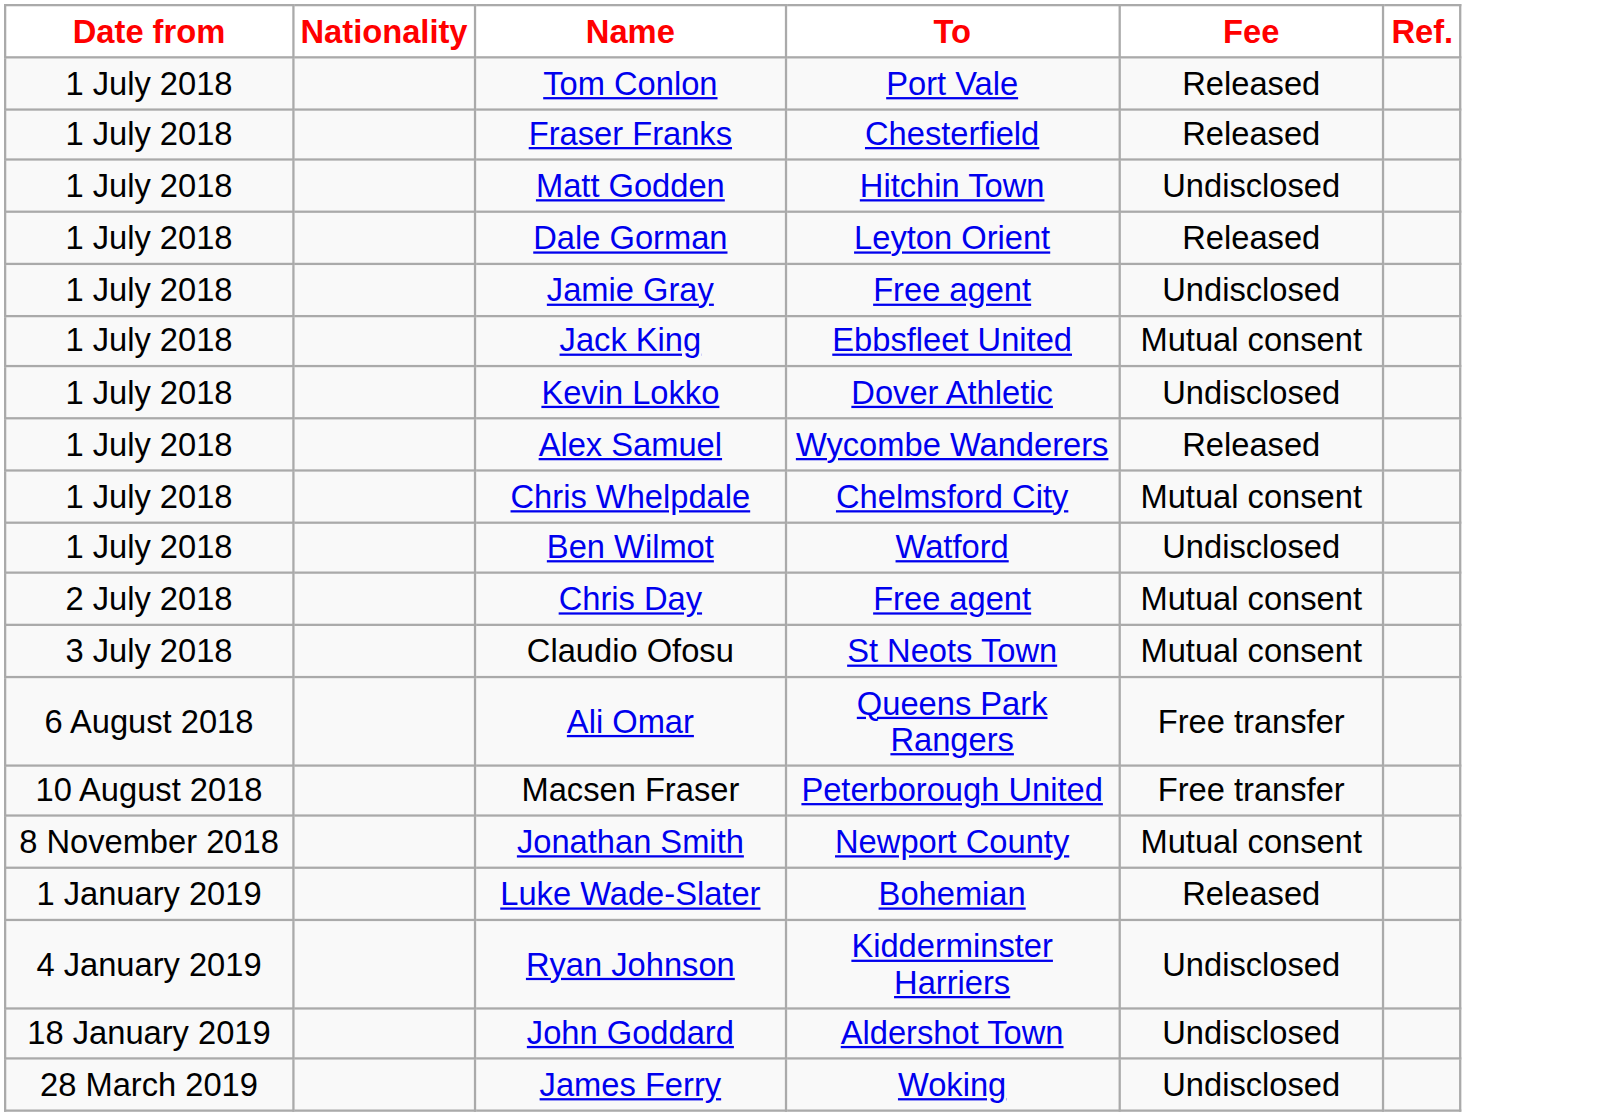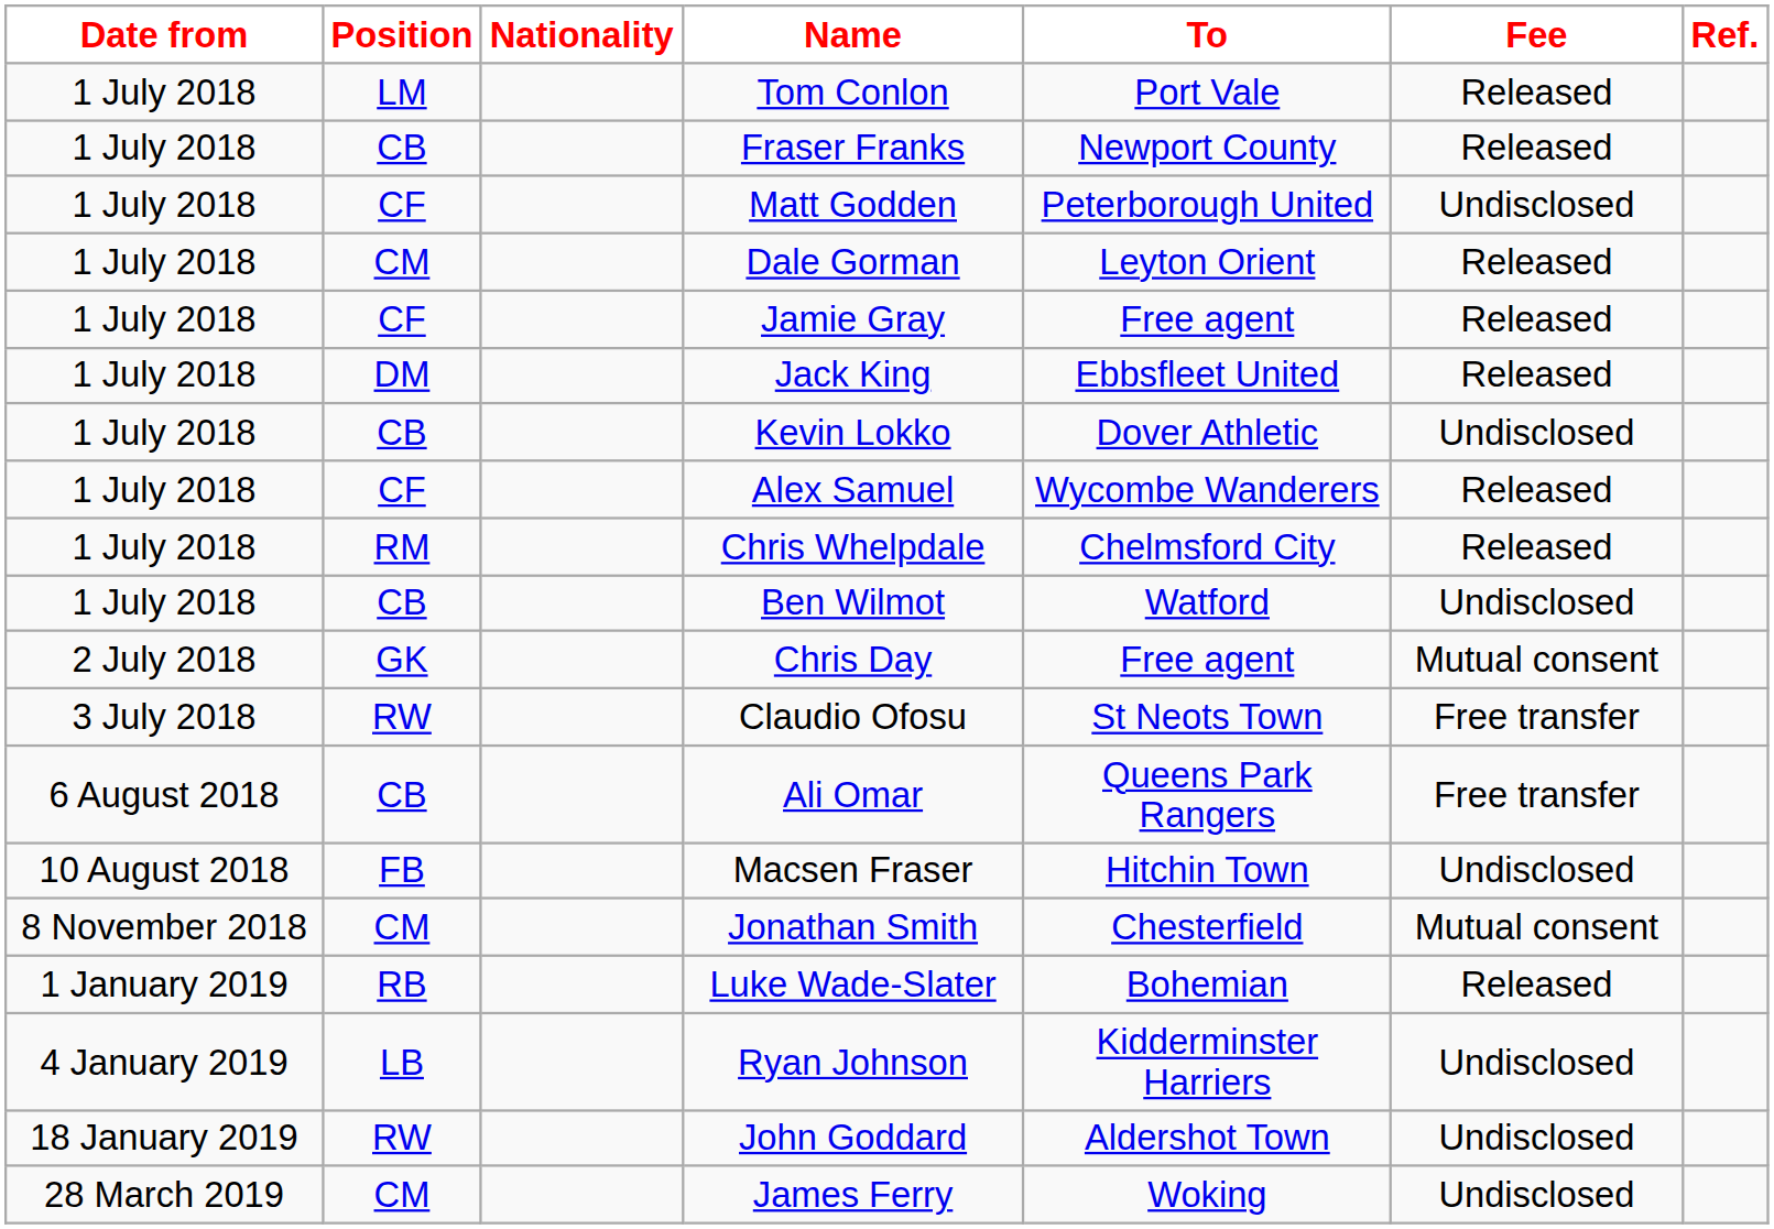 <table class="wikitable"  style="text-align:center; font-size:90%; ">
 <tr>
 <th style="background:#FFFFFF; color:red; width:120px;">Date from</th>
+<th style="background:#FFFFFF; color:red; width:50px;">Position</th>
 <th style="background:#FFFFFF; color:red; width:50px;">Nationality</th>
 <th style="background:#FFFFFF; color:red; width:130px;">Name</th>
 <th style="background:#FFFFFF; color:red; width:140px;">To</th>
 <th style="background:#FFFFFF; color:red; width:110px;">Fee</th>
 <th style="background:#FFFFFF; color:red; width:25px;">Ref.</th>
 </tr>
 <tr>
 <td>1 July 2018</td>
+<td><a href='#'>LM</a></td>
 <td></td>
 <td><a href='#'>Tom Conlon</a></td>
 <td><a href='#'>Port Vale</a></td>
 <td>Released</td>
 <td></td>
 </tr>
 <tr>
 <td>1 July 2018</td>
+<td><a href='#'>CB</a></td>
 <td></td>
 <td><a href='#'>Fraser Franks</a></td>
-<td><a href='#'>Chesterfield</a></td>
+<td> <a href='#'>Newport County</a></td>
 <td>Released</td>
 <td></td>
 </tr>
 <tr>
 <td>1 July 2018</td>
+<td><a href='#'>CF</a></td>
 <td></td>
 <td><a href='#'>Matt Godden</a></td>
-<td><a href='#'>Hitchin Town</a></td>
+<td><a href='#'>Peterborough United</a></td>
 <td>Undisclosed</td>
 <td></td>
 </tr>
 <tr>
 <td>1 July 2018</td>
+<td><a href='#'>CM</a></td>
 <td></td>
 <td><a href='#'>Dale Gorman</a></td>
 <td><a href='#'>Leyton Orient</a></td>
 <td>Released</td>
 <td></td>
 </tr>
 <tr>
 <td>1 July 2018</td>
+<td><a href='#'>CF</a></td>
 <td></td>
 <td><a href='#'>Jamie Gray</a></td>
 <td><a href='#'>Free agent</a></td>
-<td>Undisclosed</td>
+<td>Released</td>
 <td></td>
 </tr>
 <tr>
 <td>1 July 2018</td>
+<td><a href='#'>DM</a></td>
 <td></td>
 <td><a href='#'>Jack King</a></td>
 <td><a href='#'>Ebbsfleet United</a></td>
-<td>Mutual consent</td>
+<td>Released</td>
 <td></td>
 </tr>
 <tr>
 <td>1 July 2018</td>
+<td><a href='#'>CB</a></td>
 <td></td>
 <td><a href='#'>Kevin Lokko</a></td>
 <td><a href='#'>Dover Athletic</a></td>
 <td>Undisclosed</td>
 <td></td>
 </tr>
 <tr>
 <td>1 July 2018</td>
+<td><a href='#'>CF</a></td>
 <td></td>
 <td><a href='#'>Alex Samuel</a></td>
 <td><a href='#'>Wycombe Wanderers</a></td>
 <td>Released</td>
 <td></td>
 </tr>
 <tr>
 <td>1 July 2018</td>
+<td><a href='#'>RM</a></td>
 <td></td>
 <td><a href='#'>Chris Whelpdale</a></td>
 <td><a href='#'>Chelmsford City</a></td>
-<td>Mutual consent</td>
+<td>Released</td>
 <td></td>
 </tr>
 <tr>
 <td>1 July 2018</td>
+<td><a href='#'>CB</a></td>
 <td></td>
 <td><a href='#'>Ben Wilmot</a></td>
 <td><a href='#'>Watford</a></td>
 <td>Undisclosed</td>
 <td></td>
 </tr>
 <tr>
 <td>2 July 2018</td>
+<td><a href='#'>GK</a></td>
 <td></td>
 <td><a href='#'>Chris Day</a></td>
 <td><a href='#'>Free agent</a></td>
 <td>Mutual consent</td>
 <td></td>
 </tr>
 <tr>
 <td>3 July 2018</td>
+<td><a href='#'>RW</a></td>
 <td></td>
 <td>Claudio Ofosu</td>
 <td><a href='#'>St Neots Town</a></td>
-<td>Mutual consent</td>
+<td>Free transfer</td>
 <td></td>
 </tr>
 <tr>
 <td>6 August 2018</td>
+<td><a href='#'>CB</a></td>
 <td></td>
 <td><a href='#'>Ali Omar</a></td>
 <td><a href='#'>Queens Park Rangers</a></td>
 <td>Free transfer</td>
 <td></td>
 </tr>
 <tr>
 <td>10 August 2018</td>
+<td><a href='#'>FB</a></td>
 <td></td>
 <td>Macsen Fraser</td>
-<td><a href='#'>Peterborough United</a></td>
-<td>Free transfer</td>
+<td><a href='#'>Hitchin Town</a></td>
+<td>Undisclosed</td>
 <td></td>
 </tr>
 <tr>
 <td>8 November 2018</td>
+<td><a href='#'>CM</a></td>
 <td></td>
 <td><a href='#'>Jonathan Smith</a></td>
-<td> <a href='#'>Newport County</a></td>
+<td><a href='#'>Chesterfield</a></td>
 <td>Mutual consent</td>
 <td></td>
 </tr>
 <tr>
 <td>1 January 2019</td>
+<td><a href='#'>RB</a></td>
 <td></td>
 <td><a href='#'>Luke Wade-Slater</a></td>
 <td> <a href='#'>Bohemian</a></td>
 <td>Released</td>
 <td></td>
 </tr>
 <tr>
 <td>4 January 2019</td>
+<td><a href='#'>LB</a></td>
 <td></td>
 <td><a href='#'>Ryan Johnson</a></td>
 <td><a href='#'>Kidderminster Harriers</a></td>
 <td>Undisclosed</td>
 <td></td>
 </tr>
 <tr>
 <td>18 January 2019</td>
+<td><a href='#'>RW</a></td>
 <td></td>
 <td><a href='#'>John Goddard</a></td>
 <td><a href='#'>Aldershot Town</a></td>
 <td>Undisclosed</td>
 <td></td>
 </tr>
 <tr>
 <td>28 March 2019</td>
+<td><a href='#'>CM</a></td>
 <td></td>
 <td><a href='#'>James Ferry</a></td>
 <td><a href='#'>Woking</a></td>
 <td>Undisclosed</td>
 <td></td>
 </tr>
 </table>
